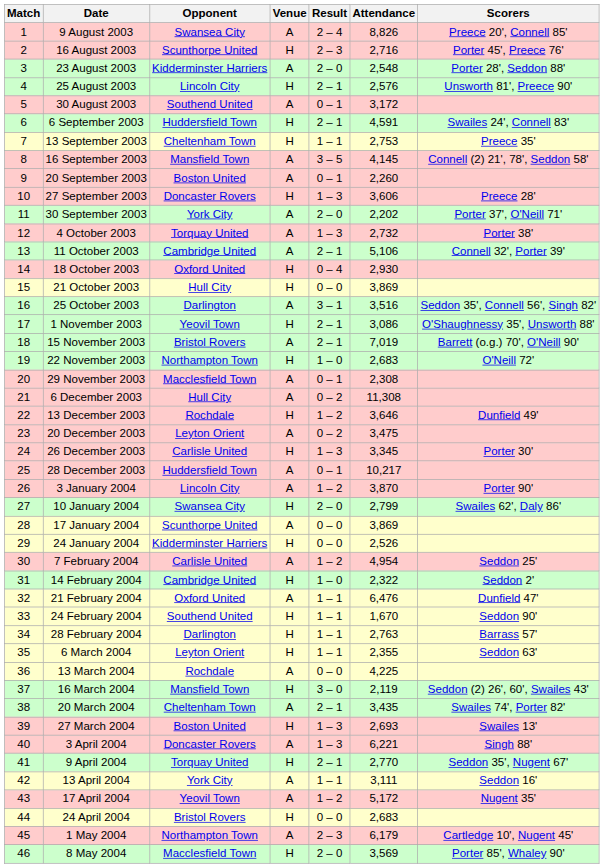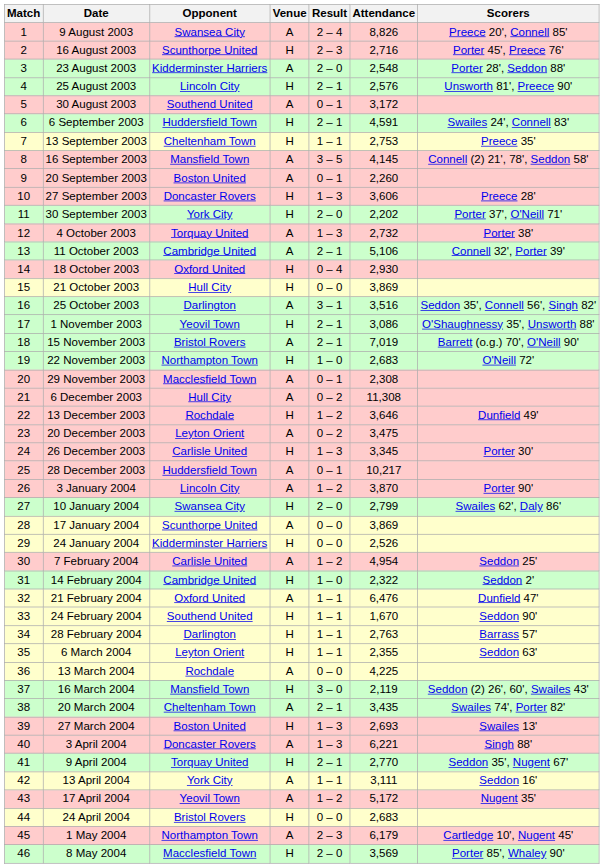 <table class="wikitable" style="font-size:100%; text-align:center">
 <tr>
 <th>Match</th>
 <th>Date</th>
 <th>Opponent</th>
 <th>Venue</th>
 <th>Result</th>
 <th>Attendance</th>
 <th>Scorers</th>
 </tr>
 <tr style="background-color: #FFCCCC;">
 <td>1</td>
 <td>9 August 2003</td>
 <td><a href='#'>Swansea City</a></td>
 <td>A</td>
 <td>2 – 4</td>
 <td>8,826</td>
 <td><a href='#'>Preece</a> 20', <a href='#'>Connell</a> 85'</td>
 </tr>
 <tr style="background-color: #FFCCCC;">
 <td>2</td>
 <td>16 August 2003</td>
 <td><a href='#'>Scunthorpe United</a></td>
 <td>H</td>
 <td>2 – 3</td>
 <td>2,716</td>
 <td><a href='#'>Porter</a> 45', <a href='#'>Preece</a> 76'</td>
 </tr>
 <tr style="background-color: #CCFFCC;">
 <td>3</td>
 <td>23 August 2003</td>
 <td><a href='#'>Kidderminster Harriers</a></td>
 <td>A</td>
 <td>2 – 0</td>
 <td>2,548</td>
 <td><a href='#'>Porter</a> 28', <a href='#'>Seddon</a> 88'</td>
 </tr>
 <tr style="background-color: #CCFFCC;">
 <td>4</td>
 <td>25 August 2003</td>
 <td><a href='#'>Lincoln City</a></td>
 <td>H</td>
 <td>2 – 1</td>
 <td>2,576</td>
 <td><a href='#'>Unsworth</a> 81', <a href='#'>Preece</a> 90'</td>
 </tr>
 <tr style="background-color: #FFCCCC;">
 <td>5</td>
 <td>30 August 2003</td>
 <td><a href='#'>Southend United</a></td>
 <td>A</td>
 <td>0 – 1</td>
 <td>3,172</td>
 <td></td>
 </tr>
 <tr style="background-color: #CCFFCC;">
 <td>6</td>
 <td>6 September 2003</td>
 <td><a href='#'>Huddersfield Town</a></td>
 <td>H</td>
 <td>2 – 1</td>
 <td>4,591</td>
 <td><a href='#'>Swailes</a> 24', <a href='#'>Connell</a> 83'</td>
 </tr>
 <tr style="background-color: #FFFFCC;">
 <td>7</td>
 <td>13 September 2003</td>
 <td><a href='#'>Cheltenham Town</a></td>
 <td>H</td>
 <td>1 – 1</td>
 <td>2,753</td>
 <td><a href='#'>Preece</a> 35'</td>
 </tr>
 <tr style="background-color: #FFCCCC;">
 <td>8</td>
 <td>16 September 2003</td>
 <td><a href='#'>Mansfield Town</a></td>
 <td>A</td>
 <td>3 – 5</td>
 <td>4,145</td>
 <td><a href='#'>Connell</a> (2) 21', 78', <a href='#'>Seddon</a> 58'</td>
 </tr>
 <tr style="background-color: #FFCCCC;">
 <td>9</td>
 <td>20 September 2003</td>
 <td><a href='#'>Boston United</a></td>
 <td>A</td>
 <td>0 – 1</td>
 <td>2,260</td>
 <td></td>
 </tr>
 <tr style="background-color: #FFCCCC;">
 <td>10</td>
 <td>27 September 2003</td>
 <td><a href='#'>Doncaster Rovers</a></td>
 <td>H</td>
 <td>1 – 3</td>
 <td>3,606</td>
 <td><a href='#'>Preece</a> 28'</td>
 </tr>
 <tr style="background-color: #CCFFCC;">
 <td>11</td>
 <td>30 September 2003</td>
 <td><a href='#'>York City</a></td>
-<td>A</td>
+<td>H</td>
 <td>2 – 0</td>
 <td>2,202</td>
 <td><a href='#'>Porter</a> 37', <a href='#'>O'Neill</a> 71'</td>
 </tr>
 <tr style="background-color: #FFCCCC;">
 <td>12</td>
 <td>4 October 2003</td>
 <td><a href='#'>Torquay United</a></td>
 <td>A</td>
 <td>1 – 3</td>
 <td>2,732</td>
 <td><a href='#'>Porter</a> 38'</td>
 </tr>
 <tr style="background-color: #CCFFCC;">
 <td>13</td>
 <td>11 October 2003</td>
 <td><a href='#'>Cambridge United</a></td>
 <td>A</td>
 <td>2 – 1</td>
 <td>5,106</td>
 <td><a href='#'>Connell</a> 32', <a href='#'>Porter</a> 39'</td>
 </tr>
 <tr style="background-color: #FFCCCC;">
 <td>14</td>
 <td>18 October 2003</td>
 <td><a href='#'>Oxford United</a></td>
 <td>H</td>
 <td>0 – 4</td>
 <td>2,930</td>
 <td></td>
 </tr>
 <tr style="background-color: #FFFFCC;">
 <td>15</td>
 <td>21 October 2003</td>
 <td><a href='#'>Hull City</a></td>
 <td>H</td>
 <td>0 – 0</td>
 <td>3,869</td>
 <td></td>
 </tr>
 <tr style="background-color: #CCFFCC;">
 <td>16</td>
 <td>25 October 2003</td>
 <td><a href='#'>Darlington</a></td>
 <td>A</td>
 <td>3 – 1</td>
 <td>3,516</td>
 <td><a href='#'>Seddon</a> 35', <a href='#'>Connell</a> 56', <a href='#'>Singh</a> 82'</td>
 </tr>
 <tr style="background-color: #CCFFCC;">
 <td>17</td>
 <td>1 November 2003</td>
 <td><a href='#'>Yeovil Town</a></td>
 <td>H</td>
 <td>2 – 1</td>
 <td>3,086</td>
 <td><a href='#'>O'Shaughnessy</a> 35', <a href='#'>Unsworth</a> 88'</td>
 </tr>
 <tr style="background-color: #CCFFCC;">
 <td>18</td>
 <td>15 November 2003</td>
 <td><a href='#'>Bristol Rovers</a></td>
 <td>A</td>
 <td>2 – 1</td>
 <td>7,019</td>
 <td><a href='#'>Barrett</a> (o.g.) 70', <a href='#'>O'Neill</a> 90'</td>
 </tr>
 <tr style="background-color: #CCFFCC;">
 <td>19</td>
 <td>22 November 2003</td>
 <td><a href='#'>Northampton Town</a></td>
 <td>H</td>
 <td>1 – 0</td>
 <td>2,683</td>
 <td><a href='#'>O'Neill</a> 72'</td>
 </tr>
 <tr style="background-color: #FFCCCC;">
 <td>20</td>
 <td>29 November 2003</td>
 <td><a href='#'>Macclesfield Town</a></td>
 <td>A</td>
 <td>0 – 1</td>
 <td>2,308</td>
 <td></td>
 </tr>
 <tr style="background-color: #FFCCCC;">
 <td>21</td>
 <td>6 December 2003</td>
 <td><a href='#'>Hull City</a></td>
 <td>A</td>
 <td>0 – 2</td>
 <td>11,308</td>
 <td></td>
 </tr>
 <tr style="background-color: #FFCCCC;">
 <td>22</td>
 <td>13 December 2003</td>
 <td><a href='#'>Rochdale</a></td>
 <td>H</td>
 <td>1 – 2</td>
 <td>3,646</td>
 <td><a href='#'>Dunfield</a> 49'</td>
 </tr>
 <tr style="background-color: #FFCCCC;">
 <td>23</td>
 <td>20 December 2003</td>
 <td><a href='#'>Leyton Orient</a></td>
 <td>A</td>
 <td>0 – 2</td>
 <td>3,475</td>
 <td></td>
 </tr>
 <tr style="background-color: #FFCCCC;">
 <td>24</td>
 <td>26 December 2003</td>
 <td><a href='#'>Carlisle United</a></td>
 <td>H</td>
 <td>1 – 3</td>
 <td>3,345</td>
 <td><a href='#'>Porter</a> 30'</td>
 </tr>
 <tr style="background-color: #FFCCCC;">
 <td>25</td>
 <td>28 December 2003</td>
 <td><a href='#'>Huddersfield Town</a></td>
 <td>A</td>
 <td>0 – 1</td>
 <td>10,217</td>
 <td></td>
 </tr>
 <tr style="background-color: #FFCCCC;">
 <td>26</td>
 <td>3 January 2004</td>
 <td><a href='#'>Lincoln City</a></td>
 <td>A</td>
 <td>1 – 2</td>
 <td>3,870</td>
 <td><a href='#'>Porter</a> 90'</td>
 </tr>
 <tr style="background-color: #CCFFCC;">
 <td>27</td>
 <td>10 January 2004</td>
 <td><a href='#'>Swansea City</a></td>
 <td>H</td>
 <td>2 – 0</td>
 <td>2,799</td>
 <td><a href='#'>Swailes</a> 62', <a href='#'>Daly</a> 86'</td>
 </tr>
 <tr style="background-color: #FFFFCC;">
 <td>28</td>
 <td>17 January 2004</td>
 <td><a href='#'>Scunthorpe United</a></td>
 <td>A</td>
 <td>0 – 0</td>
 <td>3,869</td>
 <td></td>
 </tr>
 <tr style="background-color: #FFFFCC;">
 <td>29</td>
 <td>24 January 2004</td>
 <td><a href='#'>Kidderminster Harriers</a></td>
 <td>H</td>
 <td>0 – 0</td>
 <td>2,526</td>
 <td></td>
 </tr>
 <tr style="background-color: #FFCCCC;">
 <td>30</td>
 <td>7 February 2004</td>
 <td><a href='#'>Carlisle United</a></td>
 <td>A</td>
 <td>1 – 2</td>
 <td>4,954</td>
 <td><a href='#'>Seddon</a> 25'</td>
 </tr>
 <tr style="background-color: #CCFFCC;">
 <td>31</td>
 <td>14 February 2004</td>
 <td><a href='#'>Cambridge United</a></td>
 <td>H</td>
 <td>1 – 0</td>
 <td>2,322</td>
 <td><a href='#'>Seddon</a> 2'</td>
 </tr>
 <tr style="background-color: #FFFFCC;">
 <td>32</td>
 <td>21 February 2004</td>
 <td><a href='#'>Oxford United</a></td>
 <td>A</td>
 <td>1 – 1</td>
 <td>6,476</td>
 <td><a href='#'>Dunfield</a> 47'</td>
 </tr>
 <tr style="background-color: #FFFFCC;">
 <td>33</td>
 <td>24 February 2004</td>
 <td><a href='#'>Southend United</a></td>
 <td>H</td>
 <td>1 – 1</td>
 <td>1,670</td>
 <td><a href='#'>Seddon</a> 90'</td>
 </tr>
 <tr style="background-color: #FFFFCC;">
 <td>34</td>
 <td>28 February 2004</td>
 <td><a href='#'>Darlington</a></td>
 <td>H</td>
 <td>1 – 1</td>
 <td>2,763</td>
 <td><a href='#'>Barrass</a> 57'</td>
 </tr>
 <tr style="background-color: #FFFFCC;">
 <td>35</td>
 <td>6 March 2004</td>
 <td><a href='#'>Leyton Orient</a></td>
 <td>H</td>
 <td>1 – 1</td>
 <td>2,355</td>
 <td><a href='#'>Seddon</a> 63'</td>
 </tr>
 <tr style="background-color: #FFFFCC;">
 <td>36</td>
 <td>13 March 2004</td>
 <td><a href='#'>Rochdale</a></td>
 <td>A</td>
 <td>0 – 0</td>
 <td>4,225</td>
 <td></td>
 </tr>
 <tr style="background-color: #CCFFCC;">
 <td>37</td>
 <td>16 March 2004</td>
 <td><a href='#'>Mansfield Town</a></td>
 <td>H</td>
 <td>3 – 0</td>
 <td>2,119</td>
 <td><a href='#'>Seddon</a> (2) 26', 60', <a href='#'>Swailes</a> 43'</td>
 </tr>
 <tr style="background-color: #CCFFCC;">
 <td>38</td>
 <td>20 March 2004</td>
 <td><a href='#'>Cheltenham Town</a></td>
 <td>A</td>
 <td>2 – 1</td>
 <td>3,435</td>
 <td><a href='#'>Swailes</a> 74', <a href='#'>Porter</a> 82'</td>
 </tr>
 <tr style="background-color: #FFCCCC;">
 <td>39</td>
 <td>27 March 2004</td>
 <td><a href='#'>Boston United</a></td>
 <td>H</td>
 <td>1 – 3</td>
 <td>2,693</td>
 <td><a href='#'>Swailes</a> 13'</td>
 </tr>
 <tr style="background-color: #FFCCCC;">
 <td>40</td>
 <td>3 April 2004</td>
 <td><a href='#'>Doncaster Rovers</a></td>
 <td>A</td>
 <td>1 – 3</td>
 <td>6,221</td>
 <td><a href='#'>Singh</a> 88'</td>
 </tr>
 <tr style="background-color: #CCFFCC;">
 <td>41</td>
 <td>9 April 2004</td>
 <td><a href='#'>Torquay United</a></td>
 <td>H</td>
 <td>2 – 1</td>
 <td>2,770</td>
 <td><a href='#'>Seddon</a> 35', <a href='#'>Nugent</a> 67'</td>
 </tr>
 <tr style="background-color: #FFFFCC;">
 <td>42</td>
 <td>13 April 2004</td>
 <td><a href='#'>York City</a></td>
 <td>A</td>
 <td>1 – 1</td>
 <td>3,111</td>
 <td><a href='#'>Seddon</a> 16'</td>
 </tr>
 <tr style="background-color: #FFCCCC;">
 <td>43</td>
 <td>17 April 2004</td>
 <td><a href='#'>Yeovil Town</a></td>
 <td>A</td>
 <td>1 – 2</td>
 <td>5,172</td>
 <td><a href='#'>Nugent</a> 35'</td>
 </tr>
 <tr style="background-color: #FFFFCC;">
 <td>44</td>
 <td>24 April 2004</td>
 <td><a href='#'>Bristol Rovers</a></td>
 <td>H</td>
 <td>0 – 0</td>
 <td>2,683</td>
 <td></td>
 </tr>
 <tr style="background-color: #FFCCCC;">
 <td>45</td>
 <td>1 May 2004</td>
 <td><a href='#'>Northampton Town</a></td>
 <td>A</td>
 <td>2 – 3</td>
 <td>6,179</td>
 <td><a href='#'>Cartledge</a> 10', <a href='#'>Nugent</a> 45'</td>
 </tr>
 <tr style="background-color: #CCFFCC;">
 <td>46</td>
 <td>8 May 2004</td>
 <td><a href='#'>Macclesfield Town</a></td>
 <td>H</td>
 <td>2 – 0</td>
 <td>3,569</td>
 <td><a href='#'>Porter</a> 85', <a href='#'>Whaley</a> 90'</td>
 </tr>
 </table>
